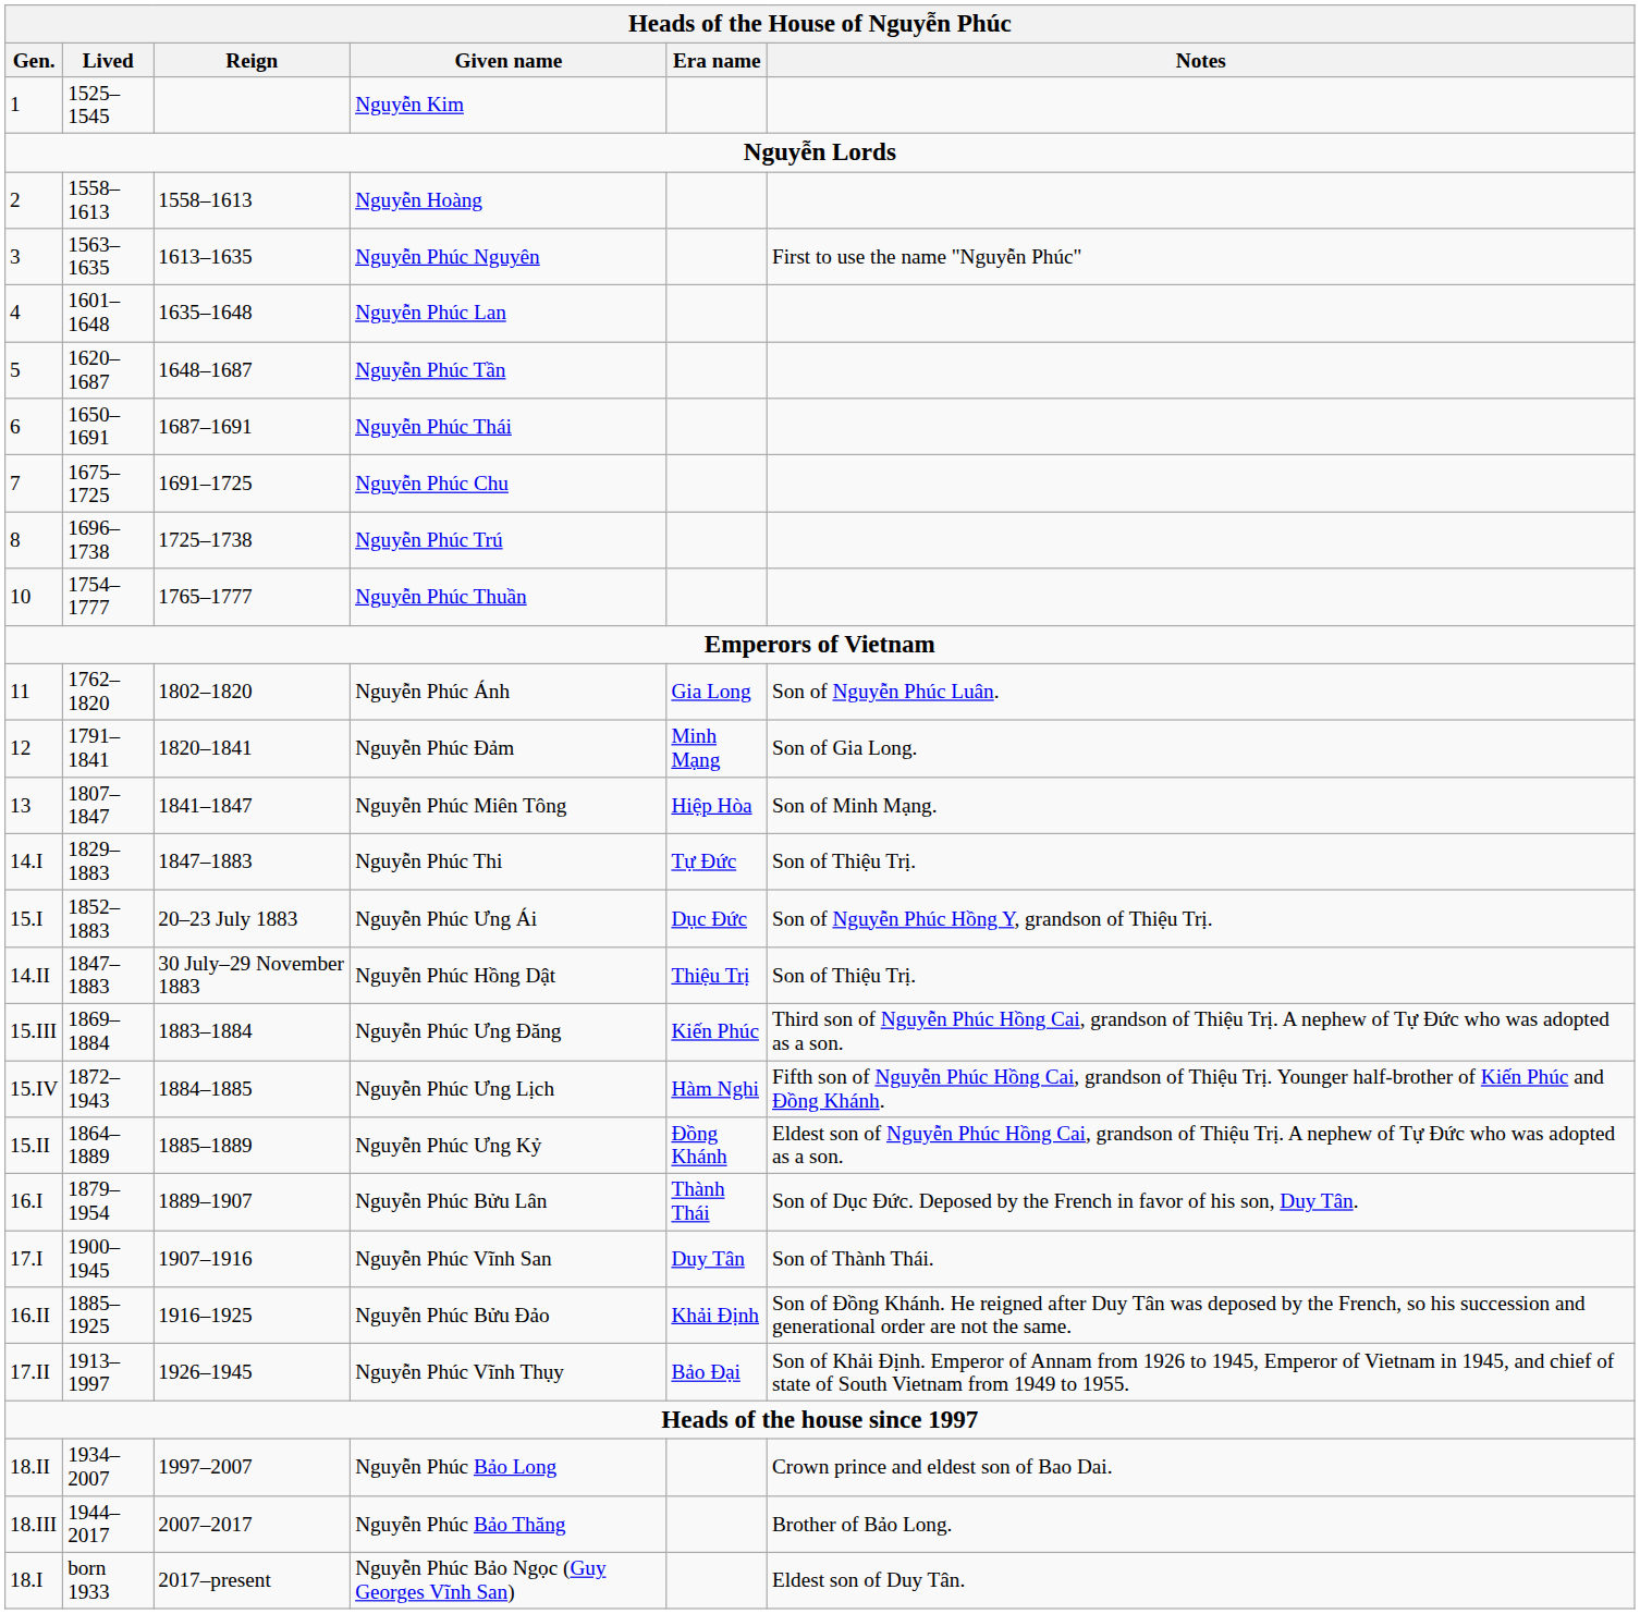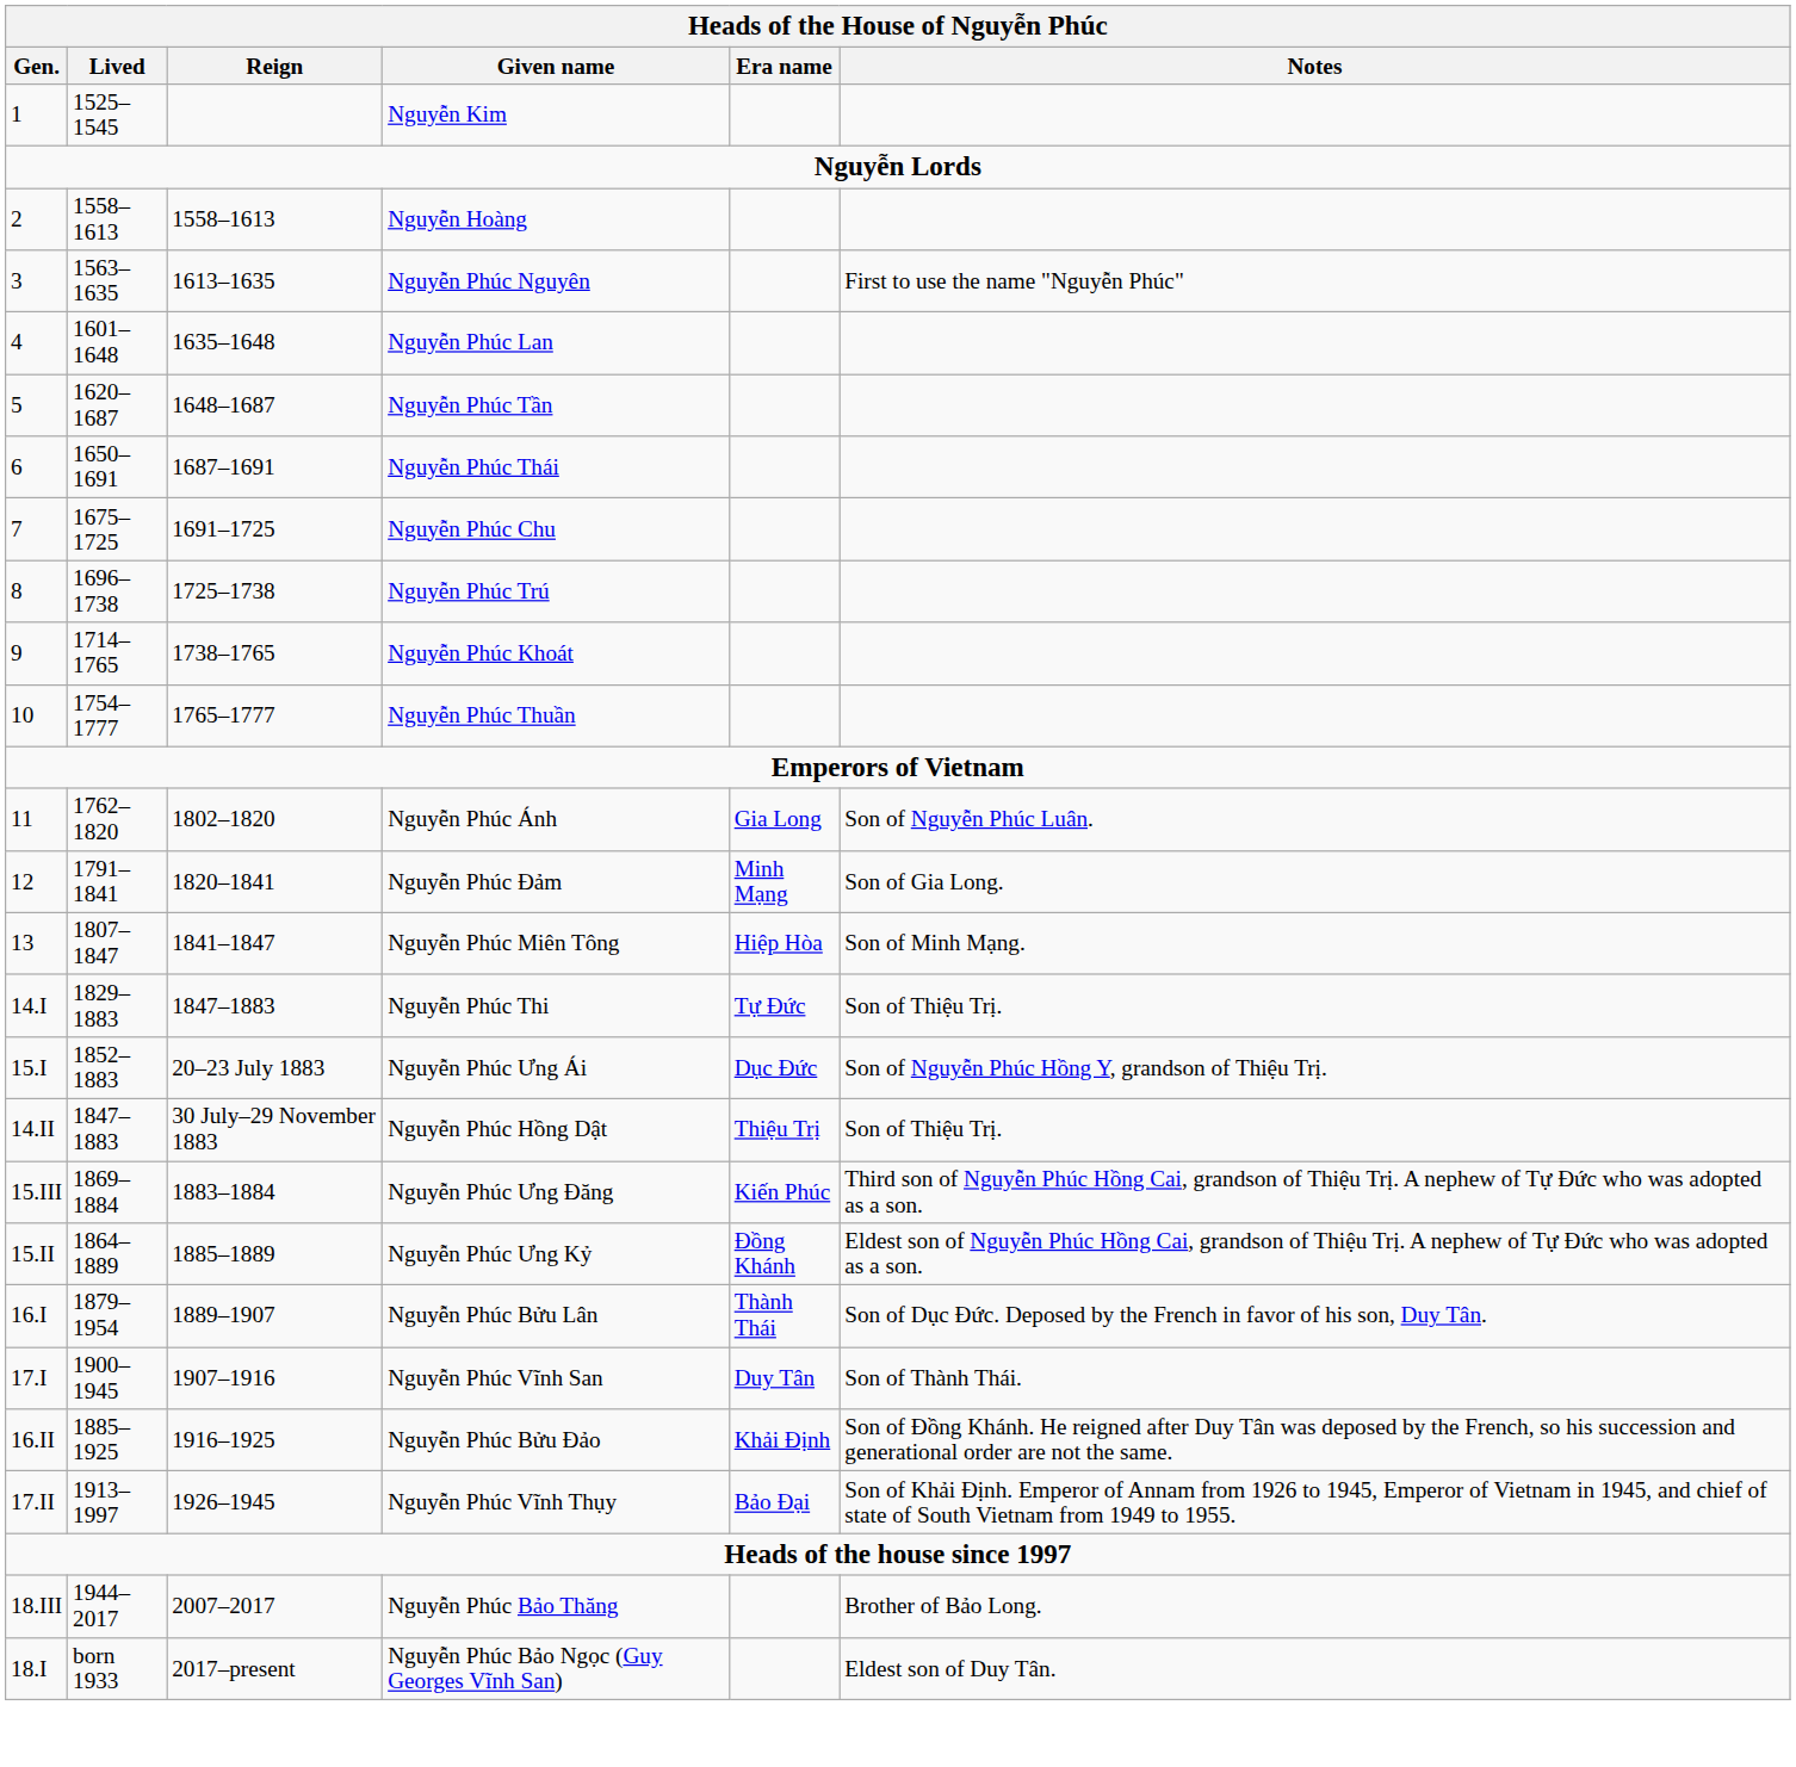 <table class="wikitable">
 <tr style="background:#efefef;">
 <th colspan="6"><big>Heads of the House of Nguyễn Phúc</big></th>
 </tr>
 <tr>
 <th>Gen.</th>
 <th>Lived</th>
 <th>Reign</th>
 <th>Given name</th>
 <th>Era name</th>
 <th>Notes</th>
 </tr>
 <tr>
 <td>1</td>
 <td>1525–1545</td>
 <td></td>
 <td><a href='#'>Nguyễn Kim</a></td>
 <td></td>
 <td></td>
 </tr>
 <tr>
 <td colspan="6" style="text-align:center;"><big><strong>Nguyễn Lords</strong></big></td>
 </tr>
 <tr>
 <td>2</td>
 <td>1558–1613</td>
 <td>1558–1613</td>
 <td><a href='#'>Nguyễn Hoàng</a></td>
 <td></td>
 <td></td>
 </tr>
 <tr>
 <td>3</td>
 <td>1563–1635</td>
 <td>1613–1635</td>
 <td><a href='#'>Nguyễn Phúc Nguyên</a></td>
 <td></td>
 <td>First to use the name "Nguyễn Phúc"</td>
 </tr>
 <tr>
 <td>4</td>
 <td>1601–1648</td>
 <td>1635–1648</td>
 <td><a href='#'>Nguyễn Phúc Lan</a></td>
 <td></td>
 <td></td>
 </tr>
 <tr>
 <td>5</td>
 <td>1620–1687</td>
 <td>1648–1687</td>
 <td><a href='#'>Nguyễn Phúc Tần</a></td>
 <td></td>
 <td></td>
 </tr>
 <tr>
 <td>6</td>
 <td>1650–1691</td>
 <td>1687–1691</td>
 <td><a href='#'>Nguyễn Phúc Thái</a></td>
 <td></td>
 <td></td>
 </tr>
 <tr>
 <td>7</td>
 <td>1675–1725</td>
 <td>1691–1725</td>
 <td><a href='#'>Nguyễn Phúc Chu</a></td>
 <td></td>
 <td></td>
 </tr>
 <tr>
 <td>8</td>
 <td>1696–1738</td>
 <td>1725–1738</td>
 <td><a href='#'>Nguyễn Phúc Trú</a></td>
 <td></td>
 <td></td>
 </tr>
 <tr>
+<td>9</td>
+<td>1714–1765</td>
+<td>1738–1765</td>
+<td><a href='#'>Nguyễn Phúc Khoát</a></td>
+<td></td>
+<td></td>
+</tr>
+<tr>
 <td>10</td>
 <td>1754–1777</td>
 <td>1765–1777</td>
 <td><a href='#'>Nguyễn Phúc Thuần</a></td>
 <td></td>
 <td></td>
 </tr>
 <tr>
 <td colspan="6" style="text-align:center;"><big><strong>Emperors of Vietnam</strong></big></td>
 </tr>
 <tr>
 <td>11</td>
 <td>1762–1820</td>
 <td>1802–1820</td>
 <td>Nguyễn Phúc Ánh</td>
 <td><a href='#'>Gia Long</a></td>
 <td>Son of <a href='#'>Nguyễn Phúc Luân</a>.</td>
 </tr>
 <tr>
 <td>12</td>
 <td>1791–1841</td>
 <td>1820–1841</td>
 <td>Nguyễn Phúc Đảm</td>
 <td><a href='#'>Minh Mạng</a></td>
 <td>Son of Gia Long.</td>
 </tr>
 <tr>
 <td>13</td>
 <td>1807–1847</td>
 <td>1841–1847</td>
 <td>Nguyễn Phúc Miên Tông</td>
 <td><a href='#'>Hiệp Hòa</a></td>
 <td>Son of Minh Mạng.</td>
 </tr>
 <tr>
 <td>14.I</td>
 <td>1829–1883</td>
 <td>1847–1883</td>
 <td>Nguyễn Phúc Thi</td>
 <td><a href='#'>Tự Đức</a></td>
 <td>Son of Thiệu Trị.</td>
 </tr>
 <tr>
 <td>15.I</td>
 <td>1852–1883</td>
 <td>20–23 July 1883</td>
 <td>Nguyễn Phúc Ưng Ái</td>
 <td><a href='#'>Dục Đức</a></td>
 <td>Son of <a href='#'>Nguyễn Phúc Hồng Y</a>, grandson of Thiệu Trị.</td>
 </tr>
 <tr>
 <td>14.II</td>
 <td>1847–1883</td>
 <td>30 July–29 November 1883</td>
 <td>Nguyễn Phúc Hồng Dật</td>
 <td><a href='#'>Thiệu Trị</a></td>
 <td>Son of Thiệu Trị.</td>
 </tr>
 <tr>
 <td>15.III</td>
 <td>1869–1884</td>
 <td>1883–1884</td>
 <td>Nguyễn Phúc Ưng Đăng</td>
 <td><a href='#'>Kiến Phúc</a></td>
 <td>Third son of <a href='#'>Nguyễn Phúc Hồng Cai</a>, grandson of Thiệu Trị. A nephew of Tự Đức who was adopted as a son.</td>
 </tr>
 <tr>
-<td>15.IV</td>
-<td>1872–1943</td>
-<td>1884–1885</td>
-<td>Nguyễn Phúc Ưng Lịch</td>
-<td><a href='#'>Hàm Nghi</a></td>
-<td>Fifth son of <a href='#'>Nguyễn Phúc Hồng Cai</a>, grandson of Thiệu Trị. Younger half-brother of <a href='#'>Kiến Phúc</a> and <a href='#'>Đồng Khánh</a>.</td>
-</tr>
-<tr>
 <td>15.II</td>
 <td>1864–1889</td>
 <td>1885–1889</td>
 <td>Nguyễn Phúc Ưng Kỷ</td>
 <td><a href='#'>Đồng Khánh</a></td>
 <td>Eldest son of <a href='#'>Nguyễn Phúc Hồng Cai</a>, grandson of Thiệu Trị. A nephew of Tự Đức who was adopted as a son.</td>
 </tr>
 <tr>
 <td>16.I</td>
 <td>1879–1954</td>
 <td>1889–1907</td>
 <td>Nguyễn Phúc Bửu Lân</td>
 <td><a href='#'>Thành Thái</a></td>
 <td>Son of Dục Đức. Deposed by the French in favor of his son, <a href='#'>Duy Tân</a>.</td>
 </tr>
 <tr>
 <td>17.I</td>
 <td>1900–1945</td>
 <td>1907–1916</td>
 <td>Nguyễn Phúc Vĩnh San</td>
 <td><a href='#'>Duy Tân</a></td>
 <td>Son of Thành Thái.</td>
 </tr>
 <tr>
 <td>16.II</td>
 <td>1885–1925</td>
 <td>1916–1925</td>
 <td>Nguyễn Phúc Bửu Đảo</td>
 <td><a href='#'>Khải Định</a></td>
 <td>Son of Đồng Khánh. He reigned after Duy Tân was deposed by the French, so his succession and generational order are not the same.</td>
 </tr>
 <tr>
 <td>17.II</td>
 <td>1913–1997</td>
 <td>1926–1945</td>
 <td>Nguyễn Phúc Vĩnh Thụy</td>
 <td><a href='#'>Bảo Đại</a></td>
 <td>Son of Khải Định. Emperor of Annam from 1926 to 1945, Emperor of Vietnam in 1945, and chief of state of South Vietnam from 1949 to 1955.</td>
 </tr>
 <tr>
 <td colspan="6" style="text-align:center;"><big><strong>Heads of the house since 1997</strong></big></td>
 </tr>
 <tr>
-<td>18.II</td>
-<td>1934–2007</td>
-<td>1997–2007</td>
-<td>Nguyễn Phúc <a href='#'>Bảo Long</a></td>
-<td></td>
-<td>Crown prince and eldest son of Bao Dai.</td>
-</tr>
-<tr>
 <td>18.III</td>
 <td>1944–2017</td>
 <td>2007–2017</td>
 <td>Nguyễn Phúc <a href='#'>Bảo Thăng</a></td>
 <td></td>
 <td>Brother of Bảo Long.</td>
 </tr>
 <tr>
 <td>18.I</td>
 <td>born 1933</td>
 <td>2017–present</td>
 <td>Nguyễn Phúc Bảo Ngọc (<a href='#'>Guy Georges Vĩnh San</a>)</td>
 <td></td>
 <td>Eldest son of Duy Tân.</td>
 </tr>
 </table>
